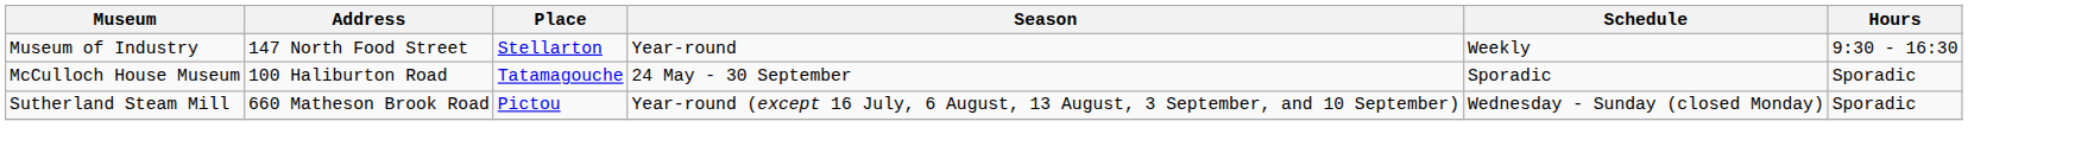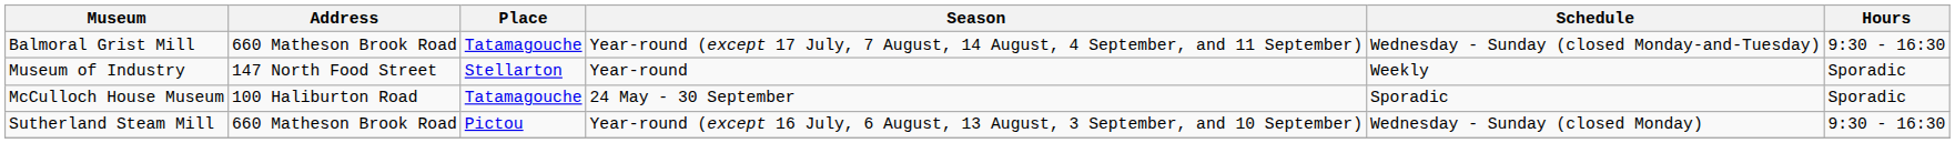 <table class="wikitable sortable">
 <tr>
 <th>Museum</th>
 <th>Address</th>
 <th>Place</th>
 <th>Season</th>
 <th>Schedule</th>
 <th>Hours</th>
 </tr>
 <tr>
+<td>Balmoral Grist Mill</td>
+<td>660 Matheson Brook Road</td>
+<td><a href='#'>Tatamagouche</a></td>
+<td>Year-round (<em>except</em> 17 July, 7 August, 14 August, 4 September, and 11 September)</td>
+<td>Wednesday - Sunday (closed Monday-and-Tuesday)</td>
+<td>9:30 - 16:30</td>
+</tr>
+<tr>
 <td>Museum of Industry</td>
 <td>147 North Food Street</td>
 <td><a href='#'>Stellarton</a></td>
 <td>Year-round</td>
 <td>Weekly</td>
-<td>9:30 - 16:30</td>
+<td>Sporadic</td>
 </tr>
 <tr>
 <td>McCulloch House Museum</td>
 <td>100 Haliburton Road</td>
 <td><a href='#'>Tatamagouche</a></td>
 <td>24 May - 30 September</td>
 <td>Sporadic</td>
 <td>Sporadic</td>
 </tr>
 <tr>
 <td>Sutherland Steam Mill</td>
 <td>660 Matheson Brook Road</td>
 <td><a href='#'>Pictou</a></td>
 <td>Year-round (<em>except</em> 16 July, 6 August, 13 August, 3 September, and 10 September)</td>
 <td>Wednesday - Sunday (closed Monday)</td>
-<td>Sporadic</td>
+<td>9:30 - 16:30</td>
 </tr>
 <tr>
 </tr>
 </table>
